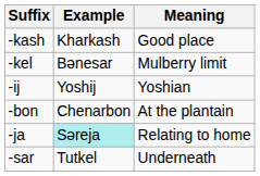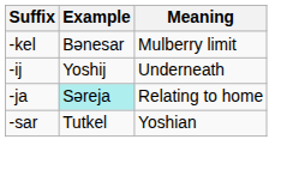 <table class=wikitable>
 <tr>
 <th>Suffix</th>
 <th>Example</th>
 <th>Meaning</th>
-</tr>
-<tr>
-<td>-kash</td>
-<td>Kharkash</td>
-<td>Good place</td>
 </tr>
 <tr>
 <td>-kel</td>
 <td>Bənesar</td>
 <td>Mulberry limit</td>
 </tr>
 <tr>
 <td>-ij</td>
 <td>Yoshij</td>
-<td>Yoshian</td>
-</tr>
-<tr>
-<td>-bon</td>
-<td>Chenarbon</td>
-<td>At the plantain</td>
+<td>Underneath</td>
 </tr>
 <tr>
 <td>-ja</td>
 <td style="background: paleturquoise;">Səreja</td>
 <td>Relating to home</td>
 </tr>
 <tr>
 <td>-sar</td>
 <td>Tutkel</td>
-<td>Underneath</td>
+<td>Yoshian</td>
 </tr>
 </table>
